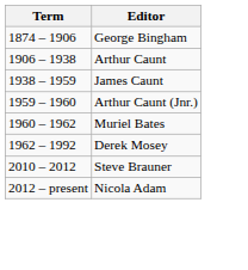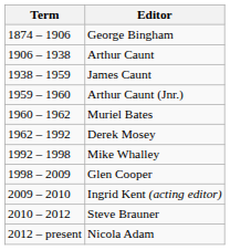 <table class="wikitable">
 <tr>
 <th>Term</th>
 <th>Editor</th>
 </tr>
 <tr>
 <td>1874 – 1906</td>
 <td>George Bingham</td>
 </tr>
 <tr>
 <td>1906 – 1938</td>
 <td>Arthur Caunt</td>
 </tr>
 <tr>
 <td>1938 – 1959</td>
 <td>James Caunt</td>
 </tr>
 <tr>
 <td>1959 – 1960</td>
 <td>Arthur Caunt (Jnr.)</td>
 </tr>
 <tr>
 <td>1960 – 1962</td>
 <td>Muriel Bates</td>
 </tr>
 <tr>
 <td>1962 – 1992</td>
 <td>Derek Mosey</td>
 </tr>
 <tr>
+<td>1992 – 1998</td>
+<td>Mike Whalley</td>
+</tr>
+<tr>
+<td>1998 – 2009</td>
+<td>Glen Cooper</td>
+</tr>
+<tr>
+<td>2009 – 2010</td>
+<td>Ingrid Kent <em>(acting editor)</em></td>
+</tr>
+<tr>
 <td>2010 – 2012</td>
 <td>Steve Brauner</td>
 </tr>
 <tr>
 <td>2012  – present</td>
 <td>Nicola Adam</td>
 </tr>
 </table>
